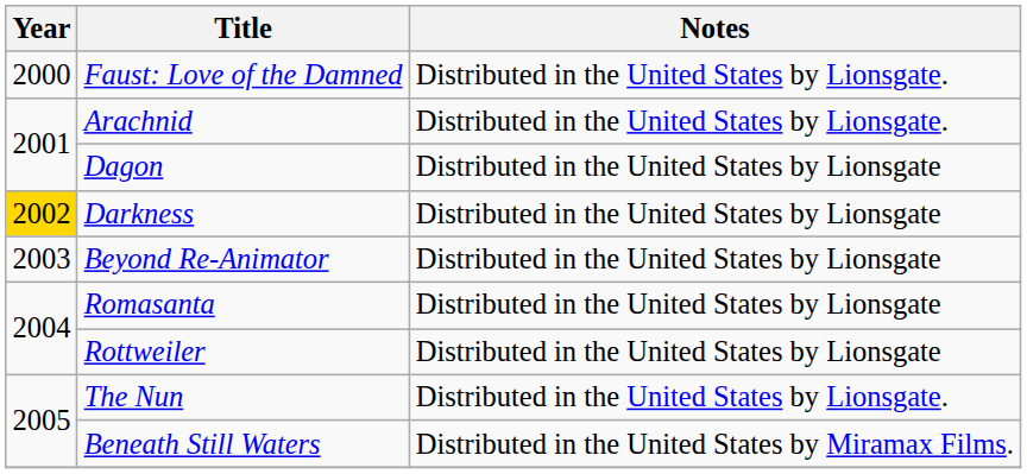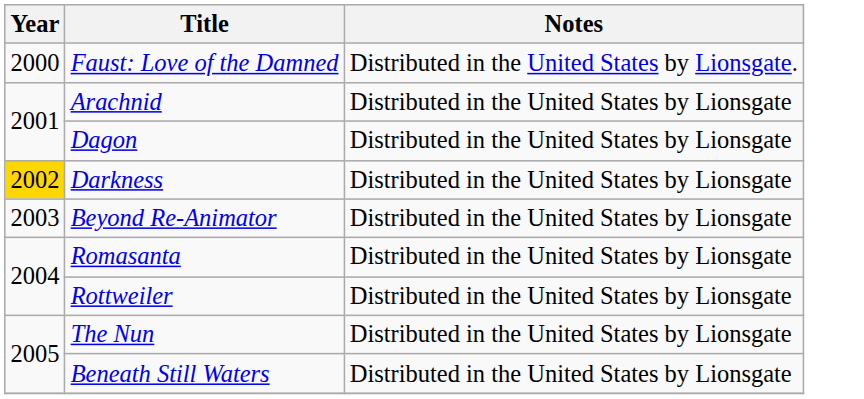 <table class="wikitable">
 <tr>
 <th>Year</th>
 <th>Title</th>
 <th>Notes</th>
 </tr>
 <tr>
 <td>2000</td>
 <td><em><a href='#'>Faust: Love of the Damned</a></em></td>
 <td>Distributed in the <a href='#'>United States</a> by <a href='#'>Lionsgate</a>.</td>
 </tr>
 <tr>
 <td rowspan=2>2001</td>
 <td><em><a href='#'>Arachnid</a></em></td>
-<td>Distributed in the <a href='#'>United States</a> by <a href='#'>Lionsgate</a>.</td>
+<td>Distributed in the United States by Lionsgate</td>
 </tr>
 <tr>
 <td><em><a href='#'>Dagon</a></em></td>
 <td>Distributed in the United States by Lionsgate</td>
 </tr>
 <tr>
 <td style="background: gold;">2002</td>
 <td><em><a href='#'>Darkness</a></em></td>
 <td>Distributed in the United States by Lionsgate</td>
 </tr>
 <tr>
 <td>2003</td>
 <td><em><a href='#'>Beyond Re-Animator</a></em></td>
 <td>Distributed in the United States by Lionsgate</td>
 </tr>
 <tr>
 <td rowspan=2>2004</td>
 <td><em><a href='#'>Romasanta</a></em></td>
 <td>Distributed in the United States by Lionsgate</td>
 </tr>
 <tr>
 <td><em><a href='#'>Rottweiler</a></em></td>
 <td>Distributed in the United States by Lionsgate</td>
 </tr>
 <tr>
 <td rowspan=2>2005</td>
 <td><em><a href='#'>The Nun</a></em></td>
-<td>Distributed in the <a href='#'>United States</a> by <a href='#'>Lionsgate</a>.</td>
+<td>Distributed in the United States by Lionsgate</td>
 </tr>
 <tr>
 <td><em><a href='#'>Beneath Still Waters</a></em></td>
-<td>Distributed in the United States by <a href='#'>Miramax Films</a>.</td>
+<td>Distributed in the United States by Lionsgate</td>
 </tr>
 <tr>
 </tr>
 </table>
